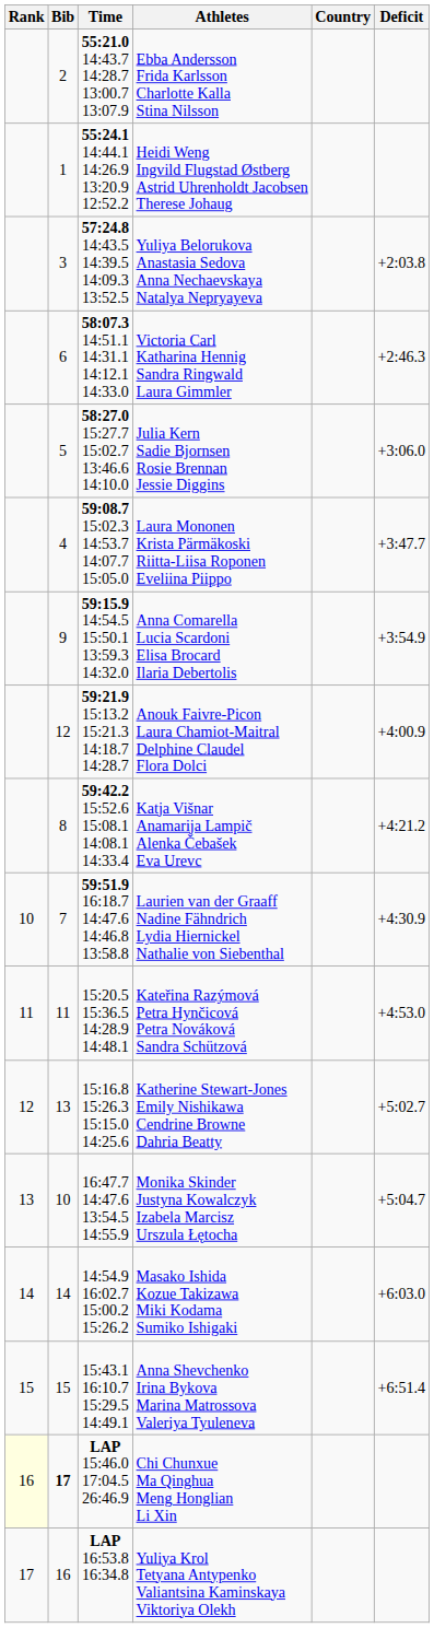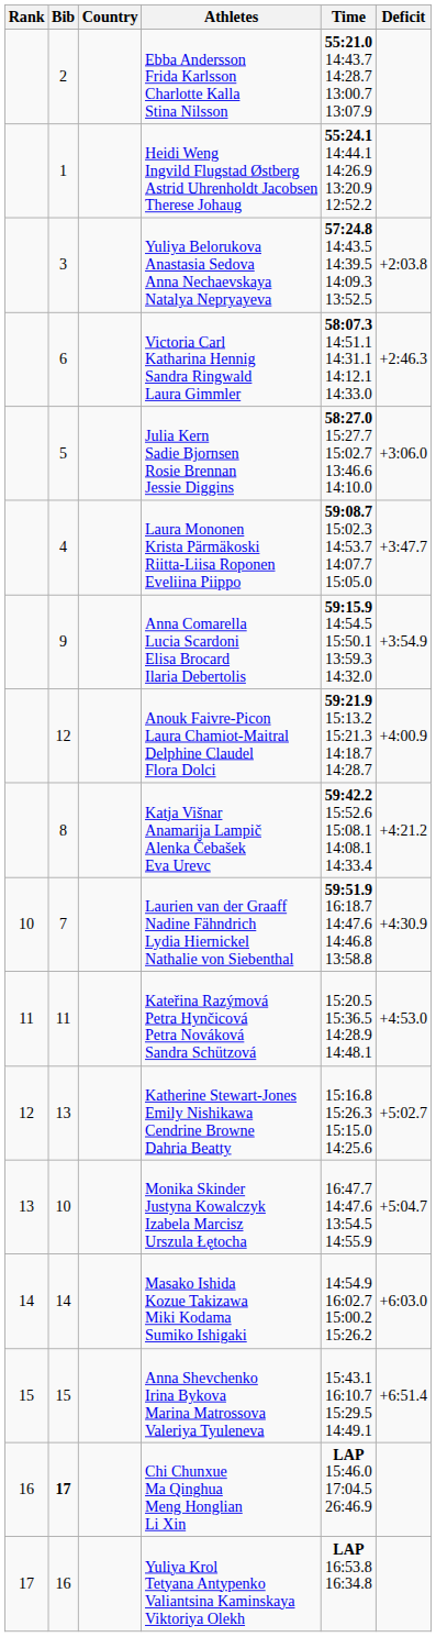 <table class="wikitable sortable" style="text-align:center">
 <tr>
 <th>Rank</th>
 <th>Bib</th>
+<th>Country</th>
+<th>Athletes</th>
 <th>Time</th>
-<th>Athletes</th>
-<th>Country</th>
 <th>Deficit</th>
 </tr>
 <tr>
 <td></td>
 <td>2</td>
+<td align=left></td>
+<td align=left><br><a href='#'>Ebba Andersson</a><br><a href='#'>Frida Karlsson</a><br><a href='#'>Charlotte Kalla</a><br><a href='#'>Stina Nilsson</a></td>
 <td><strong>55:21.0</strong><br>14:43.7<br>14:28.7<br>13:00.7<br>13:07.9</td>
-<td align=left><br><a href='#'>Ebba Andersson</a><br><a href='#'>Frida Karlsson</a><br><a href='#'>Charlotte Kalla</a><br><a href='#'>Stina Nilsson</a></td>
-<td align=left></td>
 <td></td>
 </tr>
 <tr>
 <td></td>
 <td>1</td>
+<td align=left></td>
+<td align=left><br><a href='#'>Heidi Weng</a><br><a href='#'>Ingvild Flugstad Østberg</a><br><a href='#'>Astrid Uhrenholdt Jacobsen</a><br><a href='#'>Therese Johaug</a></td>
 <td><strong>55:24.1</strong><br>14:44.1<br>14:26.9<br>13:20.9<br>12:52.2</td>
-<td align=left><br><a href='#'>Heidi Weng</a><br><a href='#'>Ingvild Flugstad Østberg</a><br><a href='#'>Astrid Uhrenholdt Jacobsen</a><br><a href='#'>Therese Johaug</a></td>
-<td align=left></td>
 <td></td>
 </tr>
 <tr>
 <td></td>
 <td>3</td>
+<td align=left></td>
+<td align=left><br><a href='#'>Yuliya Belorukova</a><br><a href='#'>Anastasia Sedova</a><br><a href='#'>Anna Nechaevskaya</a><br><a href='#'>Natalya Nepryayeva</a></td>
 <td><strong>57:24.8</strong><br>14:43.5<br>14:39.5<br>14:09.3<br>13:52.5</td>
-<td align=left><br><a href='#'>Yuliya Belorukova</a><br><a href='#'>Anastasia Sedova</a><br><a href='#'>Anna Nechaevskaya</a><br><a href='#'>Natalya Nepryayeva</a></td>
-<td align=left></td>
 <td>+2:03.8</td>
 </tr>
 <tr>
 <td></td>
 <td>6</td>
+<td align=left></td>
+<td align=left><br><a href='#'>Victoria Carl</a><br><a href='#'>Katharina Hennig</a><br><a href='#'>Sandra Ringwald</a><br><a href='#'>Laura Gimmler</a></td>
 <td><strong>58:07.3</strong><br>14:51.1<br>14:31.1<br>14:12.1<br>14:33.0</td>
-<td align=left><br><a href='#'>Victoria Carl</a><br><a href='#'>Katharina Hennig</a><br><a href='#'>Sandra Ringwald</a><br><a href='#'>Laura Gimmler</a></td>
-<td align=left></td>
 <td>+2:46.3</td>
 </tr>
 <tr>
 <td></td>
 <td>5</td>
+<td align=left></td>
+<td align=left><br><a href='#'>Julia Kern</a><br><a href='#'>Sadie Bjornsen</a><br><a href='#'>Rosie Brennan</a><br><a href='#'>Jessie Diggins</a></td>
 <td><strong>58:27.0</strong><br>15:27.7<br>15:02.7<br>13:46.6<br>14:10.0</td>
-<td align=left><br><a href='#'>Julia Kern</a><br><a href='#'>Sadie Bjornsen</a><br><a href='#'>Rosie Brennan</a><br><a href='#'>Jessie Diggins</a></td>
-<td align=left></td>
 <td>+3:06.0</td>
 </tr>
 <tr>
 <td></td>
 <td>4</td>
+<td align=left></td>
+<td align=left><br><a href='#'>Laura Mononen</a><br><a href='#'>Krista Pärmäkoski</a><br><a href='#'>Riitta-Liisa Roponen</a><br><a href='#'>Eveliina Piippo</a></td>
 <td><strong>59:08.7</strong><br>15:02.3<br>14:53.7<br>14:07.7<br>15:05.0</td>
-<td align=left><br><a href='#'>Laura Mononen</a><br><a href='#'>Krista Pärmäkoski</a><br><a href='#'>Riitta-Liisa Roponen</a><br><a href='#'>Eveliina Piippo</a></td>
-<td align=left></td>
 <td>+3:47.7</td>
 </tr>
 <tr>
 <td></td>
 <td>9</td>
+<td align=left></td>
+<td align=left><br><a href='#'>Anna Comarella</a><br><a href='#'>Lucia Scardoni</a><br><a href='#'>Elisa Brocard</a><br><a href='#'>Ilaria Debertolis</a></td>
 <td><strong>59:15.9</strong><br>14:54.5<br>15:50.1<br>13:59.3<br>14:32.0</td>
-<td align=left><br><a href='#'>Anna Comarella</a><br><a href='#'>Lucia Scardoni</a><br><a href='#'>Elisa Brocard</a><br><a href='#'>Ilaria Debertolis</a></td>
-<td align=left></td>
 <td>+3:54.9</td>
 </tr>
 <tr>
 <td></td>
 <td>12</td>
+<td align=left></td>
+<td align=left><br><a href='#'>Anouk Faivre-Picon</a><br><a href='#'>Laura Chamiot-Maitral</a><br><a href='#'>Delphine Claudel</a><br><a href='#'>Flora Dolci</a></td>
 <td><strong>59:21.9</strong><br>15:13.2<br>15:21.3<br>14:18.7<br>14:28.7</td>
-<td align=left><br><a href='#'>Anouk Faivre-Picon</a><br><a href='#'>Laura Chamiot-Maitral</a><br><a href='#'>Delphine Claudel</a><br><a href='#'>Flora Dolci</a></td>
-<td align=left></td>
 <td>+4:00.9</td>
 </tr>
 <tr>
 <td></td>
 <td>8</td>
+<td align=left></td>
+<td align=left><br><a href='#'>Katja Višnar</a><br><a href='#'>Anamarija Lampič</a><br><a href='#'>Alenka Čebašek</a><br><a href='#'>Eva Urevc</a></td>
 <td><strong>59:42.2</strong><br>15:52.6<br>15:08.1<br>14:08.1<br>14:33.4</td>
-<td align=left><br><a href='#'>Katja Višnar</a><br><a href='#'>Anamarija Lampič</a><br><a href='#'>Alenka Čebašek</a><br><a href='#'>Eva Urevc</a></td>
-<td align=left></td>
 <td>+4:21.2</td>
 </tr>
 <tr>
 <td>10</td>
 <td>7</td>
+<td align=left></td>
+<td align=left><br><a href='#'>Laurien van der Graaff</a><br><a href='#'>Nadine Fähndrich</a><br><a href='#'>Lydia Hiernickel</a><br><a href='#'>Nathalie von Siebenthal</a></td>
 <td><strong>59:51.9</strong><br>16:18.7<br>14:47.6<br>14:46.8<br>13:58.8</td>
-<td align=left><br><a href='#'>Laurien van der Graaff</a><br><a href='#'>Nadine Fähndrich</a><br><a href='#'>Lydia Hiernickel</a><br><a href='#'>Nathalie von Siebenthal</a></td>
-<td align=left></td>
 <td>+4:30.9</td>
 </tr>
 <tr>
 <td>11</td>
 <td>11</td>
+<td align=left></td>
+<td align=left><br><a href='#'>Kateřina Razýmová</a><br><a href='#'>Petra Hynčicová</a><br><a href='#'>Petra Nováková</a><br><a href='#'>Sandra Schützová</a></td>
 <td><strong></strong><br>15:20.5<br>15:36.5<br>14:28.9<br>14:48.1</td>
-<td align=left><br><a href='#'>Kateřina Razýmová</a><br><a href='#'>Petra Hynčicová</a><br><a href='#'>Petra Nováková</a><br><a href='#'>Sandra Schützová</a></td>
-<td align=left></td>
 <td>+4:53.0</td>
 </tr>
 <tr>
 <td>12</td>
 <td>13</td>
+<td align=left></td>
+<td align=left><br><a href='#'>Katherine Stewart-Jones</a><br><a href='#'>Emily Nishikawa</a><br><a href='#'>Cendrine Browne</a><br><a href='#'>Dahria Beatty</a></td>
 <td><strong></strong><br>15:16.8<br>15:26.3<br>15:15.0<br>14:25.6</td>
-<td align=left><br><a href='#'>Katherine Stewart-Jones</a><br><a href='#'>Emily Nishikawa</a><br><a href='#'>Cendrine Browne</a><br><a href='#'>Dahria Beatty</a></td>
-<td align=left></td>
 <td>+5:02.7</td>
 </tr>
 <tr>
 <td>13</td>
 <td>10</td>
+<td align=left></td>
+<td align=left><br><a href='#'>Monika Skinder</a><br><a href='#'>Justyna Kowalczyk</a><br><a href='#'>Izabela Marcisz</a><br><a href='#'>Urszula Łętocha</a></td>
 <td><strong></strong><br>16:47.7<br>14:47.6<br>13:54.5<br>14:55.9</td>
-<td align=left><br><a href='#'>Monika Skinder</a><br><a href='#'>Justyna Kowalczyk</a><br><a href='#'>Izabela Marcisz</a><br><a href='#'>Urszula Łętocha</a></td>
-<td align=left></td>
 <td>+5:04.7</td>
 </tr>
 <tr>
 <td>14</td>
 <td>14</td>
+<td align=left></td>
+<td align=left><br><a href='#'>Masako Ishida</a><br><a href='#'>Kozue Takizawa</a><br><a href='#'>Miki Kodama</a><br><a href='#'>Sumiko Ishigaki</a></td>
 <td><strong></strong><br>14:54.9<br>16:02.7<br>15:00.2<br>15:26.2</td>
-<td align=left><br><a href='#'>Masako Ishida</a><br><a href='#'>Kozue Takizawa</a><br><a href='#'>Miki Kodama</a><br><a href='#'>Sumiko Ishigaki</a></td>
-<td align=left></td>
 <td>+6:03.0</td>
 </tr>
 <tr>
 <td>15</td>
 <td>15</td>
+<td align=left></td>
+<td align=left><br><a href='#'>Anna Shevchenko</a><br><a href='#'>Irina Bykova</a><br><a href='#'>Marina Matrossova</a><br><a href='#'>Valeriya Tyuleneva</a></td>
 <td><strong></strong><br>15:43.1<br>16:10.7<br>15:29.5<br>14:49.1</td>
-<td align=left><br><a href='#'>Anna Shevchenko</a><br><a href='#'>Irina Bykova</a><br><a href='#'>Marina Matrossova</a><br><a href='#'>Valeriya Tyuleneva</a></td>
-<td align=left></td>
 <td>+6:51.4</td>
 </tr>
 <tr>
-<td style="background: lightyellow;">16</td>
+<td>16</td>
 <td><strong>17</strong></td>
+<td align=left></td>
+<td align=left><br><a href='#'>Chi Chunxue</a><br><a href='#'>Ma Qinghua</a><br><a href='#'>Meng Honglian</a><br><a href='#'>Li Xin</a></td>
 <td><strong>LAP</strong><br>15:46.0<br>17:04.5<br>26:46.9<br><br></td>
-<td align=left><br><a href='#'>Chi Chunxue</a><br><a href='#'>Ma Qinghua</a><br><a href='#'>Meng Honglian</a><br><a href='#'>Li Xin</a></td>
-<td align=left></td>
 <td></td>
 </tr>
 <tr>
 <td>17</td>
 <td>16</td>
+<td align=left></td>
+<td align=left><br><a href='#'>Yuliya Krol</a><br><a href='#'>Tetyana Antypenko</a><br><a href='#'>Valiantsina Kaminskaya</a><br><a href='#'>Viktoriya Olekh</a></td>
 <td><strong>LAP</strong><br>16:53.8<br>16:34.8<br><br><br></td>
-<td align=left><br><a href='#'>Yuliya Krol</a><br><a href='#'>Tetyana Antypenko</a><br><a href='#'>Valiantsina Kaminskaya</a><br><a href='#'>Viktoriya Olekh</a></td>
-<td align=left></td>
 <td></td>
 </tr>
 </table>
